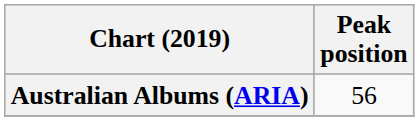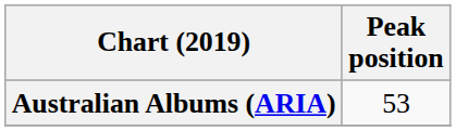 <table class="wikitable plainrowheaders" style="text-align:center">
 <tr>
 <th scope="col">Chart (2019)</th>
 <th scope="col">Peak<br>position</th>
 </tr>
 <tr>
 <th scope="row">Australian Albums (<a href='#'>ARIA</a>)</th>
-<td>56</td>
+<td>53</td>
 </tr>
 <tr>
 </tr>
 <tr>
 </tr>
 <tr>
 </tr>
 </table>
